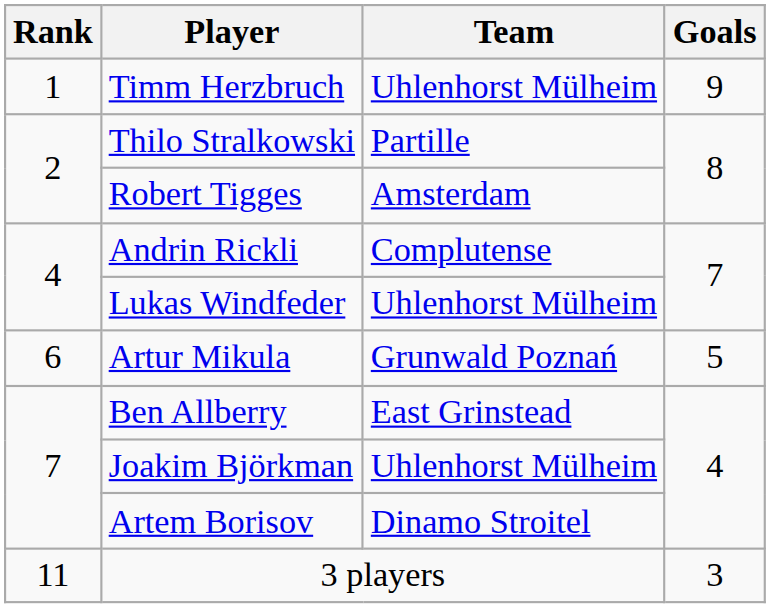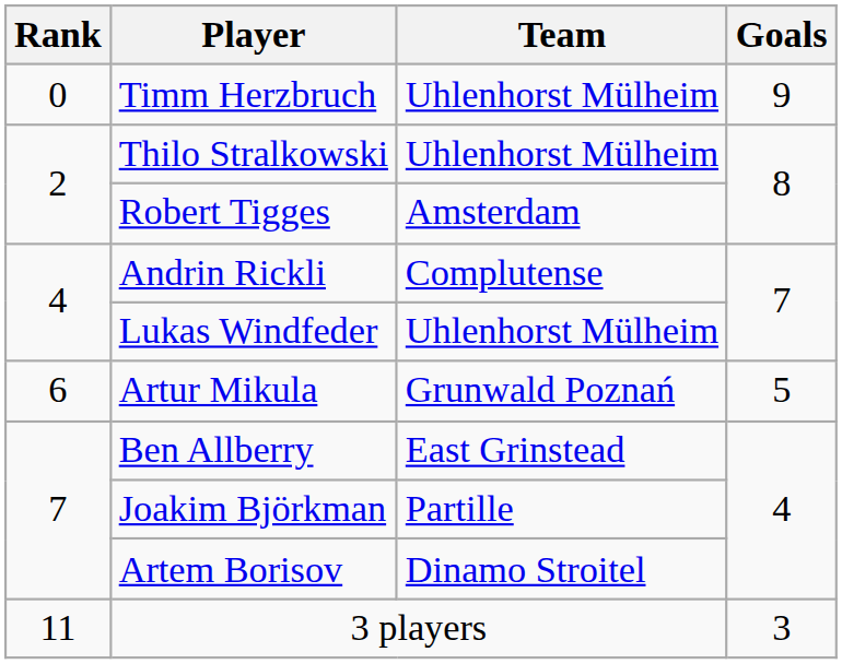 <table class="wikitable" style="text-align:center">
 <tr>
 <th>Rank</th>
 <th>Player</th>
 <th>Team</th>
 <th>Goals</th>
 </tr>
 <tr>
-<td>1</td>
+<td>0</td>
 <td align=left> <a href='#'>Timm Herzbruch</a></td>
 <td align=left> <a href='#'>Uhlenhorst Mülheim</a></td>
 <td>9</td>
 </tr>
 <tr>
 <td rowspan=2>2</td>
 <td align=left> <a href='#'>Thilo Stralkowski</a></td>
-<td align=left> <a href='#'>Partille</a></td>
+<td align=left> <a href='#'>Uhlenhorst Mülheim</a></td>
 <td rowspan=2>8</td>
 </tr>
 <tr>
 <td align=left> <a href='#'>Robert Tigges</a></td>
 <td align=left> <a href='#'>Amsterdam</a></td>
 </tr>
 <tr>
 <td rowspan=2>4</td>
 <td align=left> <a href='#'>Andrin Rickli</a></td>
 <td align=left> <a href='#'>Complutense</a></td>
 <td rowspan=2>7</td>
 </tr>
 <tr>
 <td align=left> <a href='#'>Lukas Windfeder</a></td>
 <td align=left> <a href='#'>Uhlenhorst Mülheim</a></td>
 </tr>
 <tr>
 <td>6</td>
 <td align=left> <a href='#'>Artur Mikula</a></td>
 <td align=left> <a href='#'>Grunwald Poznań</a></td>
 <td>5</td>
 </tr>
 <tr>
 <td rowspan=3>7</td>
 <td align=left> <a href='#'>Ben Allberry</a></td>
 <td align=left> <a href='#'>East Grinstead</a></td>
 <td rowspan=3>4</td>
 </tr>
 <tr>
 <td align=left> <a href='#'>Joakim Björkman</a></td>
-<td align=left> <a href='#'>Uhlenhorst Mülheim</a></td>
+<td align=left> <a href='#'>Partille</a></td>
 </tr>
 <tr>
 <td align=left> <a href='#'>Artem Borisov</a></td>
 <td align=left> <a href='#'>Dinamo Stroitel</a></td>
 </tr>
 <tr>
 <td>11</td>
 <td colspan=2>3 players</td>
 <td>3</td>
 </tr>
 </table>
